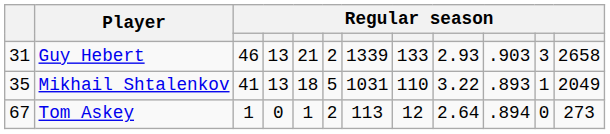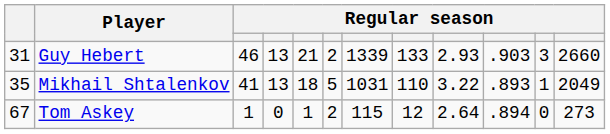 <table class="wikitable plainrowheaders" style="text-align:center;">
 <tr>
 <th scope="col" rowspan="2"></th>
 <th scope="col" rowspan="2">Player</th>
 <th scope=colgroup colspan=10>Regular season</th>
 </tr>
 <tr>
 <th scope="col"></th>
 <th scope="col"></th>
 <th scope="col"></th>
 <th scope="col"></th>
 <th scope="col"></th>
 <th scope="col"></th>
 <th scope="col"></th>
 <th scope="col"></th>
 <th scope="col"></th>
 <th scope="col"></th>
 </tr>
 <tr>
 <td scope="row">31</td>
 <td align="left"><a href='#'>Guy Hebert</a></td>
 <td>46</td>
 <td>13</td>
 <td>21</td>
 <td>2</td>
 <td>1339</td>
 <td>133</td>
 <td>2.93</td>
 <td>.903</td>
 <td>3</td>
-<td>2658</td>
+<td>2660</td>
 </tr>
 <tr>
 <td scope="row">35</td>
 <td align="left"><a href='#'>Mikhail Shtalenkov</a></td>
 <td>41</td>
 <td>13</td>
 <td>18</td>
 <td>5</td>
 <td>1031</td>
 <td>110</td>
 <td>3.22</td>
 <td>.893</td>
 <td>1</td>
 <td>2049</td>
 </tr>
 <tr>
 <td scope="row">67</td>
 <td align="left"><a href='#'>Tom Askey</a></td>
 <td>1</td>
 <td>0</td>
 <td>1</td>
 <td>2</td>
-<td>113</td>
+<td>115</td>
 <td>12</td>
 <td>2.64</td>
 <td>.894</td>
 <td>0</td>
 <td>273</td>
 </tr>
 </table>
